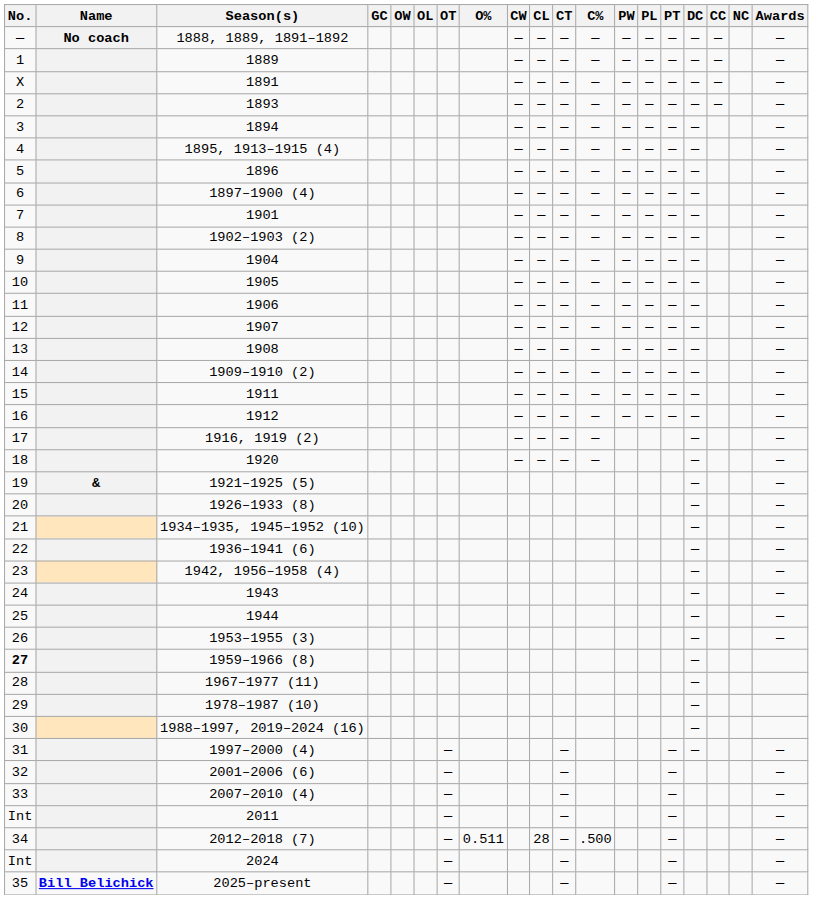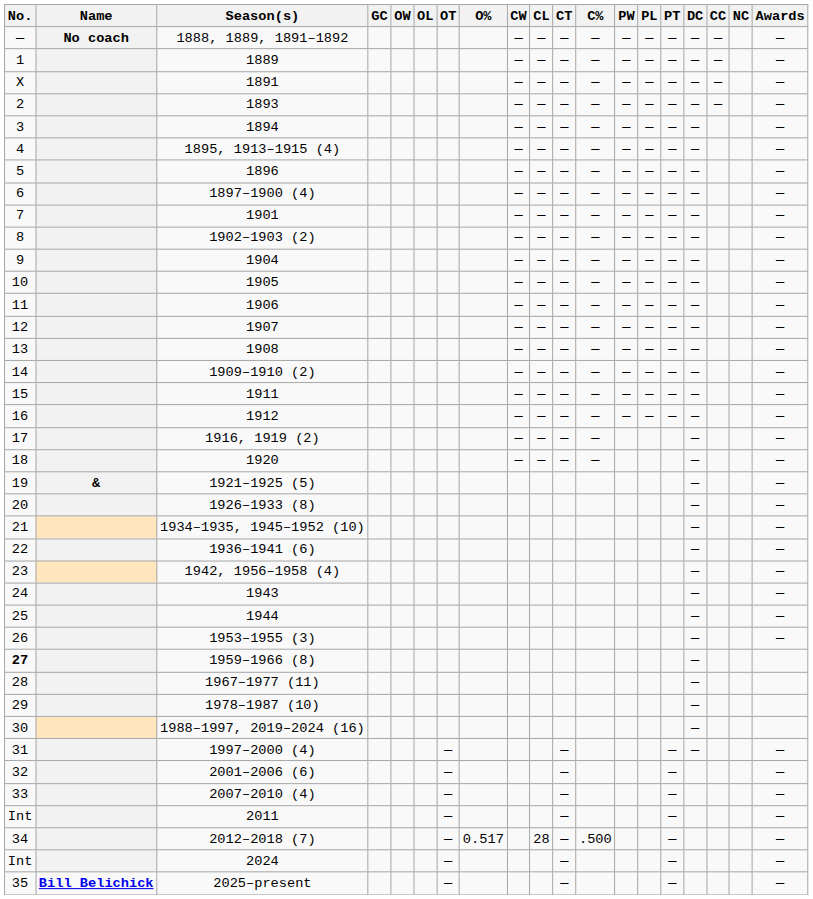 <table class="wikitable sortable" style="text-align:center">
 <tr>
 <th scope="col" class="unsortable">No.</th>
 <th scope="col">Name</th>
 <th scope="col">Season(s)<br></th>
 <th scope="col">GC</th>
 <th scope="col">OW</th>
 <th scope="col">OL</th>
 <th scope="col">OT</th>
 <th scope="col">O%</th>
 <th scope="col">CW</th>
 <th scope="col">CL</th>
 <th scope="col">CT</th>
 <th scope="col">C%</th>
 <th scope="col">PW</th>
 <th scope="col">PL</th>
 <th scope="col">PT</th>
 <th scope="col">DC<br></th>
 <th scope="col">CC</th>
 <th scope="col">NC</th>
 <th scope="col" class="unsortable">Awards</th>
 </tr>
 <tr>
 <td>—</td>
 <th scope="row">No coach</th>
 <td>1888, 1889, 1891–1892</td>
 <td></td>
 <td></td>
 <td></td>
 <td></td>
 <td></td>
 <td>—</td>
 <td>—</td>
 <td>—</td>
 <td>—</td>
 <td>—</td>
 <td>—</td>
 <td>—</td>
 <td>—</td>
 <td>—</td>
 <td></td>
 <td>—</td>
 </tr>
 <tr>
 <td>1</td>
 <th></th>
 <td>1889</td>
 <td></td>
 <td></td>
 <td></td>
 <td></td>
 <td></td>
 <td>—</td>
 <td>—</td>
 <td>—</td>
 <td>—</td>
 <td>—</td>
 <td>—</td>
 <td>—</td>
 <td>—</td>
 <td>—</td>
 <td></td>
 <td>—</td>
 </tr>
 <tr>
 <td>X</td>
 <th scope="row"></th>
 <td>1891</td>
 <td></td>
 <td></td>
 <td></td>
 <td></td>
 <td></td>
 <td>—</td>
 <td>—</td>
 <td>—</td>
 <td>—</td>
 <td>—</td>
 <td>—</td>
 <td>—</td>
 <td>—</td>
 <td>—</td>
 <td></td>
 <td>—</td>
 </tr>
 <tr>
 <td>2</td>
 <th scope="row"></th>
 <td>1893</td>
 <td></td>
 <td></td>
 <td></td>
 <td></td>
 <td></td>
 <td>—</td>
 <td>—</td>
 <td>—</td>
 <td>—</td>
 <td>—</td>
 <td>—</td>
 <td>—</td>
 <td>—</td>
 <td>—</td>
 <td></td>
 <td>—</td>
 </tr>
 <tr>
 <td>3</td>
 <th scope="row"></th>
 <td>1894</td>
 <td></td>
 <td></td>
 <td></td>
 <td></td>
 <td></td>
 <td>—</td>
 <td>—</td>
 <td>—</td>
 <td>—</td>
 <td>—</td>
 <td>—</td>
 <td>—</td>
 <td>—</td>
 <td></td>
 <td></td>
 <td>—</td>
 </tr>
 <tr>
 <td>4</td>
 <th scope="row"></th>
 <td>1895, 1913–1915 (4)</td>
 <td></td>
 <td></td>
 <td></td>
 <td></td>
 <td></td>
 <td>—</td>
 <td>—</td>
 <td>—</td>
 <td>—</td>
 <td>—</td>
 <td>—</td>
 <td>—</td>
 <td>—</td>
 <td></td>
 <td></td>
 <td>—</td>
 </tr>
 <tr>
 <td>5</td>
 <th scope="row"></th>
 <td>1896</td>
 <td></td>
 <td></td>
 <td></td>
 <td></td>
 <td></td>
 <td>—</td>
 <td>—</td>
 <td>—</td>
 <td>—</td>
 <td>—</td>
 <td>—</td>
 <td>—</td>
 <td>—</td>
 <td></td>
 <td></td>
 <td>—</td>
 </tr>
 <tr>
 <td>6</td>
 <th scope="row"></th>
 <td>1897–1900 (4)</td>
 <td></td>
 <td></td>
 <td></td>
 <td></td>
 <td></td>
 <td>—</td>
 <td>—</td>
 <td>—</td>
 <td>—</td>
 <td>—</td>
 <td>—</td>
 <td>—</td>
 <td>—</td>
 <td></td>
 <td></td>
 <td>—</td>
 </tr>
 <tr>
 <td>7</td>
 <th scope="row"></th>
 <td>1901</td>
 <td></td>
 <td></td>
 <td></td>
 <td></td>
 <td></td>
 <td>—</td>
 <td>—</td>
 <td>—</td>
 <td>—</td>
 <td>—</td>
 <td>—</td>
 <td>—</td>
 <td>—</td>
 <td></td>
 <td></td>
 <td>—</td>
 </tr>
 <tr>
 <td>8</td>
 <th scope="row"></th>
 <td>1902–1903 (2)</td>
 <td></td>
 <td></td>
 <td></td>
 <td></td>
 <td></td>
 <td>—</td>
 <td>—</td>
 <td>—</td>
 <td>—</td>
 <td>—</td>
 <td>—</td>
 <td>—</td>
 <td>—</td>
 <td></td>
 <td></td>
 <td>—</td>
 </tr>
 <tr>
 <td>9</td>
 <th scope="row"></th>
 <td>1904</td>
 <td></td>
 <td></td>
 <td></td>
 <td></td>
 <td></td>
 <td>—</td>
 <td>—</td>
 <td>—</td>
 <td>—</td>
 <td>—</td>
 <td>—</td>
 <td>—</td>
 <td>—</td>
 <td></td>
 <td></td>
 <td>—</td>
 </tr>
 <tr>
 <td>10</td>
 <th scope="row"></th>
 <td>1905</td>
 <td></td>
 <td></td>
 <td></td>
 <td></td>
 <td></td>
 <td>—</td>
 <td>—</td>
 <td>—</td>
 <td>—</td>
 <td>—</td>
 <td>—</td>
 <td>—</td>
 <td>—</td>
 <td></td>
 <td></td>
 <td>—</td>
 </tr>
 <tr>
 <td>11</td>
 <th scope="row"></th>
 <td>1906</td>
 <td></td>
 <td></td>
 <td></td>
 <td></td>
 <td></td>
 <td>—</td>
 <td>—</td>
 <td>—</td>
 <td>—</td>
 <td>—</td>
 <td>—</td>
 <td>—</td>
 <td>—</td>
 <td></td>
 <td></td>
 <td>—</td>
 </tr>
 <tr>
 <td>12</td>
 <th scope="row"></th>
 <td>1907</td>
 <td></td>
 <td></td>
 <td></td>
 <td></td>
 <td></td>
 <td>—</td>
 <td>—</td>
 <td>—</td>
 <td>—</td>
 <td>—</td>
 <td>—</td>
 <td>—</td>
 <td>—</td>
 <td></td>
 <td></td>
 <td>—</td>
 </tr>
 <tr>
 <td>13</td>
 <th scope="row"></th>
 <td>1908</td>
 <td></td>
 <td></td>
 <td></td>
 <td></td>
 <td></td>
 <td>—</td>
 <td>—</td>
 <td>—</td>
 <td>—</td>
 <td>—</td>
 <td>—</td>
 <td>—</td>
 <td>—</td>
 <td></td>
 <td></td>
 <td>—</td>
 </tr>
 <tr>
 <td>14</td>
 <th scope="row"></th>
 <td>1909–1910 (2)</td>
 <td></td>
 <td></td>
 <td></td>
 <td></td>
 <td></td>
 <td>—</td>
 <td>—</td>
 <td>—</td>
 <td>—</td>
 <td>—</td>
 <td>—</td>
 <td>—</td>
 <td>—</td>
 <td></td>
 <td></td>
 <td>—</td>
 </tr>
 <tr>
 <td>15</td>
 <th scope="row"></th>
 <td>1911</td>
 <td></td>
 <td></td>
 <td></td>
 <td></td>
 <td></td>
 <td>—</td>
 <td>—</td>
 <td>—</td>
 <td>—</td>
 <td>—</td>
 <td>—</td>
 <td>—</td>
 <td>—</td>
 <td></td>
 <td></td>
 <td>—</td>
 </tr>
 <tr>
 <td>16</td>
 <th scope="row"></th>
 <td>1912</td>
 <td></td>
 <td></td>
 <td></td>
 <td></td>
 <td></td>
 <td>—</td>
 <td>—</td>
 <td>—</td>
 <td>—</td>
 <td>—</td>
 <td>—</td>
 <td>—</td>
 <td>—</td>
 <td></td>
 <td></td>
 <td>—</td>
 </tr>
 <tr>
 <td>17</td>
 <th scope="row"></th>
 <td>1916, 1919 (2)</td>
 <td></td>
 <td></td>
 <td></td>
 <td></td>
 <td></td>
 <td>—</td>
 <td>—</td>
 <td>—</td>
 <td>—</td>
 <td></td>
 <td></td>
 <td></td>
 <td>—</td>
 <td></td>
 <td></td>
 <td>—</td>
 </tr>
 <tr>
 <td>18</td>
 <th scope="row"></th>
 <td>1920</td>
 <td></td>
 <td></td>
 <td></td>
 <td></td>
 <td></td>
 <td>—</td>
 <td>—</td>
 <td>—</td>
 <td>—</td>
 <td></td>
 <td></td>
 <td></td>
 <td>—</td>
 <td></td>
 <td></td>
 <td>—</td>
 </tr>
 <tr>
 <td>19</td>
 <th scope="row"> & </th>
 <td>1921–1925 (5)</td>
 <td></td>
 <td></td>
 <td></td>
 <td></td>
 <td></td>
 <td></td>
 <td></td>
 <td></td>
 <td></td>
 <td></td>
 <td></td>
 <td></td>
 <td>—</td>
 <td></td>
 <td></td>
 <td>—</td>
 </tr>
 <tr>
 <td>20</td>
 <th scope="row"></th>
 <td>1926–1933 (8)</td>
 <td></td>
 <td></td>
 <td></td>
 <td></td>
 <td></td>
 <td></td>
 <td></td>
 <td></td>
 <td></td>
 <td></td>
 <td></td>
 <td></td>
 <td>—</td>
 <td></td>
 <td></td>
 <td>—</td>
 </tr>
 <tr>
 <td>21</td>
 <td scope="row" align="center" bgcolor=#FFE6BD><strong></strong><sup></sup></td>
 <td>1934–1935, 1945–1952 (10)</td>
 <td></td>
 <td></td>
 <td></td>
 <td></td>
 <td></td>
 <td></td>
 <td></td>
 <td></td>
 <td></td>
 <td></td>
 <td></td>
 <td></td>
 <td>—</td>
 <td></td>
 <td></td>
 <td>—</td>
 </tr>
 <tr>
 <td>22</td>
 <th scope="row"></th>
 <td>1936–1941 (6)</td>
 <td></td>
 <td></td>
 <td></td>
 <td></td>
 <td></td>
 <td></td>
 <td></td>
 <td></td>
 <td></td>
 <td></td>
 <td></td>
 <td></td>
 <td>—</td>
 <td></td>
 <td></td>
 <td>—</td>
 </tr>
 <tr>
 <td>23</td>
 <td scope="row" align="center" bgcolor=#FFE6BD><strong></strong><sup></sup></td>
 <td>1942, 1956–1958 (4)</td>
 <td></td>
 <td></td>
 <td></td>
 <td></td>
 <td></td>
 <td></td>
 <td></td>
 <td></td>
 <td></td>
 <td></td>
 <td></td>
 <td></td>
 <td>—</td>
 <td></td>
 <td></td>
 <td>—</td>
 </tr>
 <tr>
 <td>24</td>
 <th scope="row"></th>
 <td>1943</td>
 <td></td>
 <td></td>
 <td></td>
 <td></td>
 <td></td>
 <td></td>
 <td></td>
 <td></td>
 <td></td>
 <td></td>
 <td></td>
 <td></td>
 <td>—</td>
 <td></td>
 <td></td>
 <td>—</td>
 </tr>
 <tr>
 <td>25</td>
 <th scope="row"></th>
 <td>1944</td>
 <td></td>
 <td></td>
 <td></td>
 <td></td>
 <td></td>
 <td></td>
 <td></td>
 <td></td>
 <td></td>
 <td></td>
 <td></td>
 <td></td>
 <td>—</td>
 <td></td>
 <td></td>
 <td>—</td>
 </tr>
 <tr>
 <td>26</td>
 <th scope="row"></th>
 <td>1953–1955 (3)</td>
 <td></td>
 <td></td>
 <td></td>
 <td></td>
 <td></td>
 <td></td>
 <td></td>
 <td></td>
 <td></td>
 <td></td>
 <td></td>
 <td></td>
 <td>—</td>
 <td></td>
 <td></td>
 <td>—</td>
 </tr>
 <tr>
 <td><strong>27</strong></td>
 <th scope="row"></th>
 <td>1959–1966 (8)</td>
 <td></td>
 <td></td>
 <td></td>
 <td></td>
 <td></td>
 <td></td>
 <td></td>
 <td></td>
 <td></td>
 <td></td>
 <td></td>
 <td></td>
 <td>—</td>
 <td></td>
 <td></td>
 <td></td>
 </tr>
 <tr>
 <td>28</td>
 <th scope="row"></th>
 <td>1967–1977 (11)</td>
 <td></td>
 <td></td>
 <td></td>
 <td></td>
 <td></td>
 <td></td>
 <td></td>
 <td></td>
 <td></td>
 <td></td>
 <td></td>
 <td></td>
 <td>—</td>
 <td></td>
 <td></td>
 <td></td>
 </tr>
 <tr>
 <td>29</td>
 <th scope="row"></th>
 <td>1978–1987 (10)</td>
 <td></td>
 <td></td>
 <td></td>
 <td></td>
 <td></td>
 <td></td>
 <td></td>
 <td></td>
 <td></td>
 <td></td>
 <td></td>
 <td></td>
 <td>—</td>
 <td></td>
 <td></td>
 <td></td>
 </tr>
 <tr>
 <td>30</td>
 <td scope="row" align="center" bgcolor=#FFE6BD><strong></strong> <sup></sup></td>
 <td>1988–1997, 2019–2024 (16)</td>
 <td></td>
 <td></td>
 <td></td>
 <td></td>
 <td></td>
 <td></td>
 <td></td>
 <td></td>
 <td></td>
 <td></td>
 <td></td>
 <td></td>
 <td>—</td>
 <td></td>
 <td></td>
 <td></td>
 </tr>
 <tr>
 <td>31</td>
 <th scope="row"></th>
 <td>1997–2000 (4)</td>
 <td></td>
 <td></td>
 <td></td>
 <td>—</td>
 <td></td>
 <td></td>
 <td></td>
 <td>—</td>
 <td></td>
 <td></td>
 <td></td>
 <td>—</td>
 <td>—</td>
 <td></td>
 <td></td>
 <td>—</td>
 </tr>
 <tr>
 <td>32</td>
 <th scope="row"></th>
 <td>2001–2006 (6)</td>
 <td></td>
 <td></td>
 <td></td>
 <td>—</td>
 <td></td>
 <td></td>
 <td></td>
 <td>—</td>
 <td></td>
 <td></td>
 <td></td>
 <td>—</td>
 <td></td>
 <td></td>
 <td></td>
 <td>—</td>
 </tr>
 <tr>
 <td>33</td>
 <th scope="row"><br></th>
 <td>2007–2010 (4)</td>
 <td></td>
 <td></td>
 <td></td>
 <td>—</td>
 <td></td>
 <td></td>
 <td></td>
 <td>—</td>
 <td></td>
 <td></td>
 <td></td>
 <td>—</td>
 <td></td>
 <td></td>
 <td></td>
 <td>—</td>
 </tr>
 <tr>
 <td>Int</td>
 <th scope="row"></th>
 <td>2011</td>
 <td></td>
 <td></td>
 <td></td>
 <td>—</td>
 <td></td>
 <td></td>
 <td></td>
 <td>—</td>
 <td></td>
 <td></td>
 <td></td>
 <td>—</td>
 <td></td>
 <td></td>
 <td></td>
 <td>—</td>
 </tr>
 <tr>
 <td>34</td>
 <th scope="row"></th>
 <td>2012–2018 (7)</td>
 <td></td>
 <td></td>
 <td></td>
 <td>—</td>
-<td>0.511</td>
+<td>0.517</td>
 <td></td>
 <td>28</td>
 <td>—</td>
 <td>.500</td>
 <td></td>
 <td></td>
 <td>—</td>
 <td></td>
 <td></td>
 <td></td>
 <td>—</td>
 </tr>
 <tr>
 <td>Int</td>
 <th scope="row"></th>
 <td>2024</td>
 <td></td>
 <td></td>
 <td></td>
 <td>—</td>
 <td></td>
 <td></td>
 <td></td>
 <td>—</td>
 <td></td>
 <td></td>
 <td></td>
 <td>—</td>
 <td></td>
 <td></td>
 <td></td>
 <td>—</td>
 </tr>
 <tr>
 <td>35</td>
 <td><strong><a href='#'>Bill Belichick</a></strong></td>
 <td>2025–present</td>
 <td></td>
 <td></td>
 <td></td>
 <td>—</td>
 <td></td>
 <td></td>
 <td></td>
 <td>—</td>
 <td></td>
 <td></td>
 <td></td>
 <td>—</td>
 <td></td>
 <td></td>
 <td></td>
 <td>—</td>
 </tr>
 </table>
